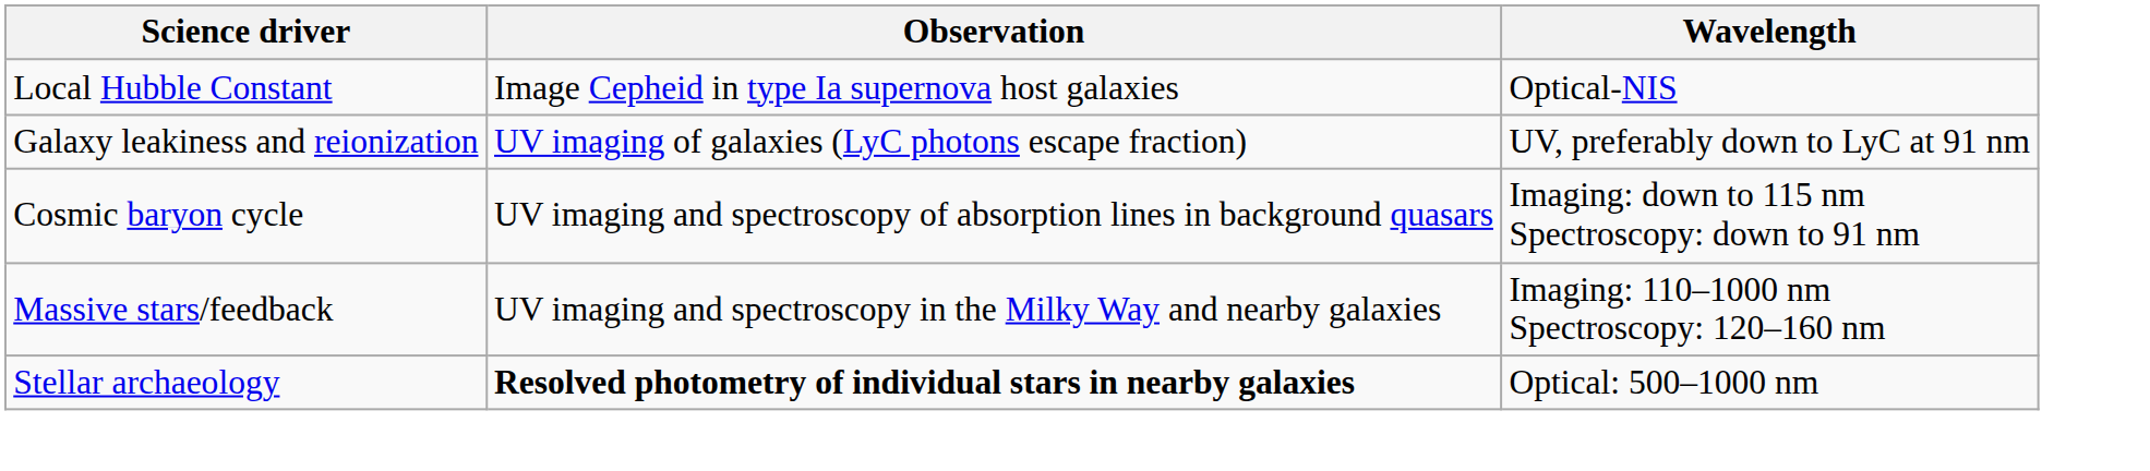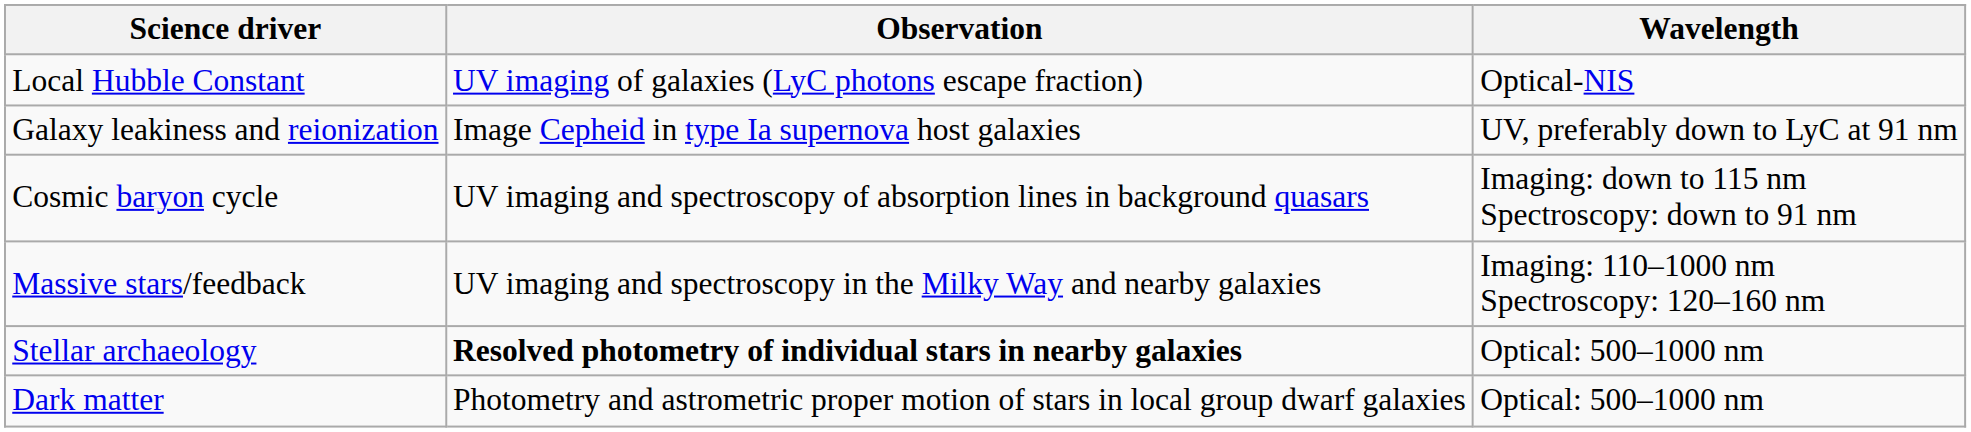 <table class="wikitable">
 <tr>
 <th>Science driver</th>
 <th>Observation</th>
 <th>Wavelength</th>
 </tr>
 <tr>
 <td>Local <a href='#'>Hubble Constant</a></td>
-<td>Image <a href='#'>Cepheid</a> in <a href='#'>type Ia supernova</a> host galaxies</td>
+<td><a href='#'>UV imaging</a> of galaxies (<a href='#'>LyC photons</a> escape fraction)</td>
 <td>Optical-<a href='#'>NIS</a></td>
 </tr>
 <tr>
 <td>Galaxy leakiness and <a href='#'>reionization</a></td>
-<td><a href='#'>UV imaging</a> of galaxies (<a href='#'>LyC photons</a> escape fraction)</td>
+<td>Image <a href='#'>Cepheid</a> in <a href='#'>type Ia supernova</a> host galaxies</td>
 <td>UV, preferably down to LyC at 91 nm</td>
 </tr>
 <tr>
 <td>Cosmic <a href='#'>baryon</a> cycle</td>
 <td>UV imaging and spectroscopy of absorption lines in background <a href='#'>quasars</a></td>
 <td>Imaging: down to 115 nm<br>Spectroscopy: down to 91 nm</td>
 </tr>
 <tr>
 <td><a href='#'>Massive stars</a>/feedback</td>
 <td>UV imaging and spectroscopy in the <a href='#'>Milky Way</a> and nearby galaxies</td>
 <td>Imaging: 110–1000 nm <br> Spectroscopy: 120–160 nm</td>
 </tr>
 <tr>
 <td><a href='#'>Stellar archaeology</a></td>
 <td><strong>Resolved photometry of individual stars in nearby galaxies</strong></td>
 <td>Optical: 500–1000 nm</td>
 </tr>
+<tr>
+<td><a href='#'>Dark matter</a></td>
+<td>Photometry and astrometric proper motion of stars in local group dwarf galaxies</td>
+<td>Optical: 500–1000 nm</td>
+</tr>
 </table>
